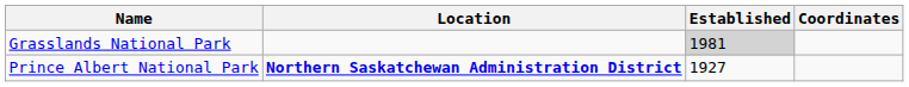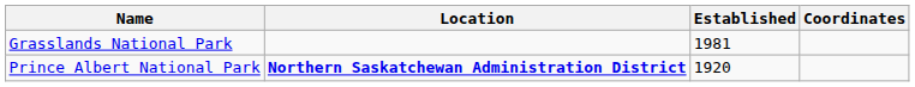 <table class="wikitable">
 <tr>
 <th>Name</th>
 <th>Location</th>
 <th>Established</th>
 <th>Coordinates</th>
 </tr>
 <tr>
 <td><a href='#'>Grasslands National Park</a></td>
 <td></td>
-<td style="background: lightgrey;">1981</td>
+<td>1981</td>
 <td></td>
 </tr>
 <tr>
 <td><a href='#'>Prince Albert National Park</a></td>
 <td><strong><a href='#'>Northern Saskatchewan Administration District</a></strong></td>
-<td>1927</td>
+<td>1920</td>
 <td></td>
 </tr>
 </table>
